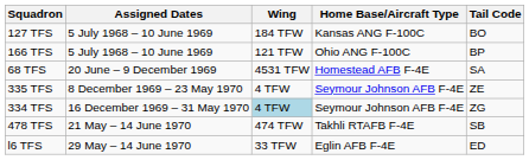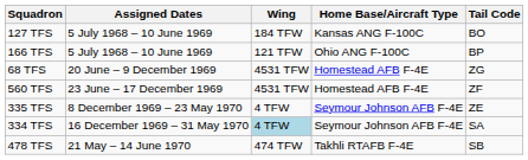 <table class="wikitable" style="margin:auto">
 <tr>
 <th>Squadron</th>
 <th>Assigned Dates</th>
 <th>Wing</th>
 <th>Home Base/Aircraft Type</th>
 <th>Tail Code</th>
 </tr>
 <tr>
 <td>127 TFS</td>
 <td>5 July 1968 – 10 June 1969</td>
 <td>184 TFW</td>
 <td>Kansas ANG F-100C</td>
 <td>BO</td>
 </tr>
 <tr>
 <td>166 TFS</td>
 <td>5 July 1968 – 10 June 1969</td>
 <td>121 TFW</td>
 <td>Ohio ANG F-100C</td>
 <td>BP</td>
 </tr>
 <tr>
 <td>68 TFS</td>
 <td>20 June – 9 December 1969</td>
 <td>4531 TFW</td>
 <td><a href='#'>Homestead AFB</a> F-4E</td>
-<td>SA</td>
+<td>ZG</td>
+</tr>
+<tr>
+<td>560 TFS</td>
+<td>23 June – 17 December 1969</td>
+<td>4531 TFW</td>
+<td>Homestead AFB F-4E</td>
+<td>ZF</td>
 </tr>
 <tr>
 <td>335 TFS</td>
 <td>8 December 1969 – 23 May 1970</td>
 <td>4 TFW</td>
 <td><a href='#'>Seymour Johnson AFB</a> F-4E</td>
 <td>ZE</td>
 </tr>
 <tr>
 <td>334 TFS</td>
 <td>16 December 1969 – 31 May 1970</td>
 <td style="background: lightblue;">4 TFW</td>
 <td>Seymour Johnson AFB F-4E</td>
-<td>ZG</td>
+<td>SA</td>
 </tr>
 <tr>
 <td>478 TFS</td>
 <td>21 May – 14 June 1970</td>
 <td>474 TFW</td>
 <td>Takhli RTAFB F-4E</td>
 <td>SB</td>
 </tr>
-<tr>
-<td>l6 TFS</td>
-<td>29 May – 14 June 1970</td>
-<td>33 TFW</td>
-<td>Eglin AFB F-4E</td>
-<td>ED</td>
-</tr>
 </table>
